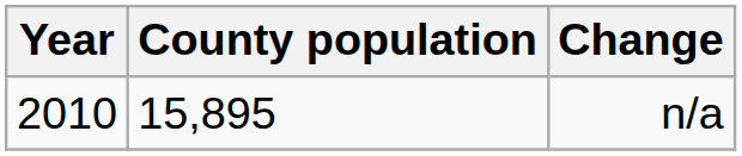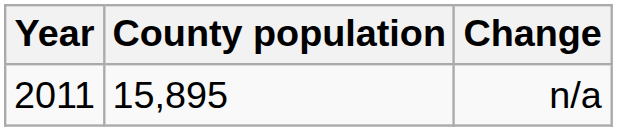 <table class="wikitable">
 <tr>
 <th>Year</th>
 <th>County population</th>
 <th>Change</th>
 </tr>
 <tr>
-<td>2010</td>
+<td>2011</td>
 <td>15,895</td>
 <td align="right">n/a</td>
 </tr>
 </table>
